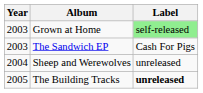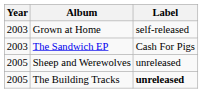 <table class="wikitable">
 <tr>
 <th>Year</th>
 <th>Album</th>
 <th>Label</th>
 </tr>
 <tr>
 <td>2003</td>
 <td>Grown at Home</td>
-<td style="background: lightgreen;">self-released</td>
+<td>self-released</td>
 </tr>
 <tr>
 <td>2003</td>
 <td><a href='#'>The Sandwich EP</a></td>
 <td>Cash For Pigs</td>
 </tr>
 <tr>
-<td>2004</td>
+<td>2005</td>
 <td>Sheep and Werewolves</td>
 <td>unreleased</td>
 </tr>
 <tr>
 <td>2005</td>
 <td>The Building Tracks</td>
 <td><strong>unreleased</strong></td>
 </tr>
 </table>
